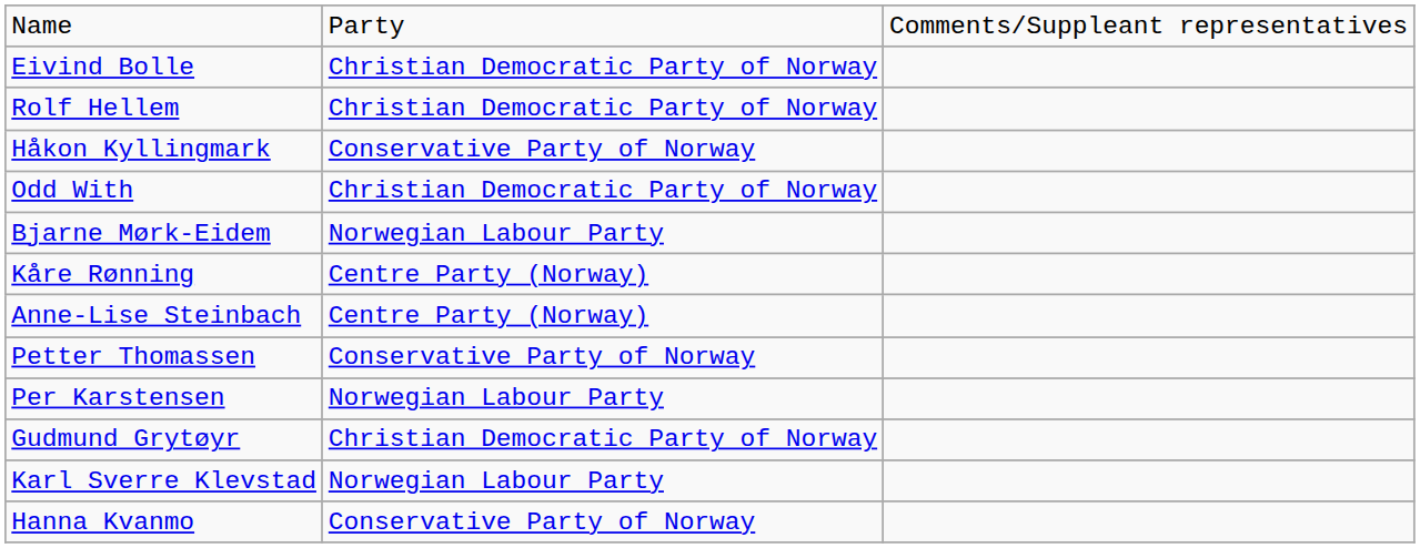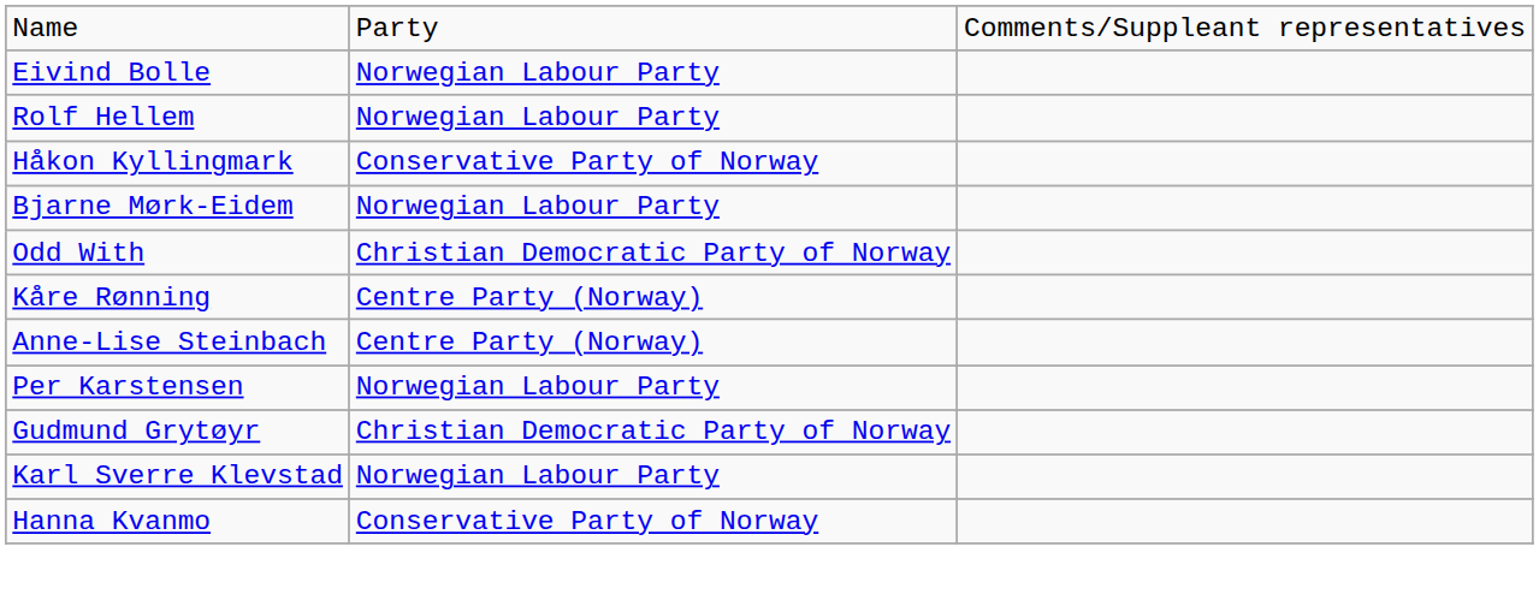 <table class="wikitable">
 <tr>
 <td>Name</td>
 <td>Party</td>
 <td>Comments/Suppleant representatives</td>
 </tr>
 <tr>
 <td><a href='#'>Eivind Bolle</a></td>
-<td><a href='#'>Christian Democratic Party of Norway</a></td>
+<td><a href='#'>Norwegian Labour Party</a></td>
 <td></td>
 </tr>
 <tr>
 <td><a href='#'>Rolf Hellem</a></td>
-<td><a href='#'>Christian Democratic Party of Norway</a></td>
+<td><a href='#'>Norwegian Labour Party</a></td>
 <td></td>
 </tr>
 <tr>
 <td><a href='#'>Håkon Kyllingmark</a></td>
 <td><a href='#'>Conservative Party of Norway</a></td>
 <td></td>
 </tr>
 <tr>
-<td><a href='#'>Odd With</a></td>
-<td><a href='#'>Christian Democratic Party of Norway</a></td>
+<td><a href='#'>Bjarne Mørk-Eidem</a></td>
+<td><a href='#'>Norwegian Labour Party</a></td>
 <td></td>
 </tr>
 <tr>
-<td><a href='#'>Bjarne Mørk-Eidem</a></td>
-<td><a href='#'>Norwegian Labour Party</a></td>
+<td><a href='#'>Odd With</a></td>
+<td><a href='#'>Christian Democratic Party of Norway</a></td>
 <td></td>
 </tr>
 <tr>
 <td><a href='#'>Kåre Rønning</a></td>
 <td><a href='#'>Centre Party (Norway)</a></td>
 <td></td>
 </tr>
 <tr>
 <td><a href='#'>Anne-Lise Steinbach</a></td>
 <td><a href='#'>Centre Party (Norway)</a></td>
-<td></td>
-</tr>
-<tr>
-<td><a href='#'>Petter Thomassen</a></td>
-<td><a href='#'>Conservative Party of Norway</a></td>
 <td></td>
 </tr>
 <tr>
 <td><a href='#'>Per Karstensen</a></td>
 <td><a href='#'>Norwegian Labour Party</a></td>
 <td></td>
 </tr>
 <tr>
 <td><a href='#'>Gudmund Grytøyr</a></td>
 <td><a href='#'>Christian Democratic Party of Norway</a></td>
 <td></td>
 </tr>
 <tr>
 <td><a href='#'>Karl Sverre Klevstad</a></td>
 <td><a href='#'>Norwegian Labour Party</a></td>
 <td></td>
 </tr>
 <tr>
 <td><a href='#'>Hanna Kvanmo</a></td>
 <td><a href='#'>Conservative Party of Norway</a></td>
 <td></td>
 </tr>
 </table>
